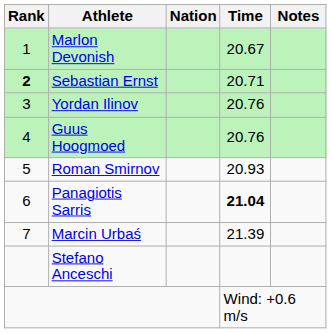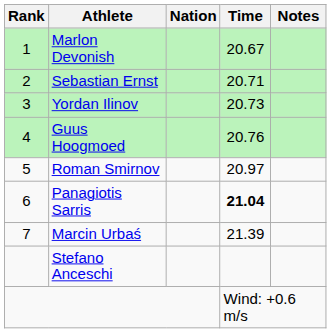 <table class="wikitable sortable" style="text-align:center;width: 55%;">
 <tr>
 <th scope="col">Rank</th>
 <th scope="col">Athlete</th>
 <th scope="col">Nation</th>
 <th scope="col">Time</th>
 <th scope="col">Notes</th>
 </tr>
 <tr bgcolor=bbf3bb>
 <td>1</td>
 <td align=left><a href='#'>Marlon Devonish</a></td>
 <td align=left></td>
 <td>20.67</td>
 <td></td>
 </tr>
 <tr bgcolor=bbf3bb>
-<td><strong>2</strong></td>
+<td>2</td>
 <td align=left><a href='#'>Sebastian Ernst</a></td>
 <td align=left></td>
 <td>20.71</td>
 <td></td>
 </tr>
 <tr bgcolor=bbf3bb>
 <td>3</td>
 <td align=left><a href='#'>Yordan Ilinov</a></td>
 <td align=left></td>
-<td>20.76</td>
+<td>20.73</td>
 <td></td>
 </tr>
 <tr bgcolor=bbf3bb>
 <td>4</td>
 <td align=left><a href='#'>Guus Hoogmoed</a></td>
 <td align=left></td>
 <td>20.76</td>
 <td></td>
 </tr>
 <tr>
 <td>5</td>
 <td align=left><a href='#'>Roman Smirnov</a></td>
 <td align=left></td>
-<td>20.93</td>
+<td>20.97</td>
 <td></td>
 </tr>
 <tr>
 <td>6</td>
 <td align=left><a href='#'>Panagiotis Sarris</a></td>
 <td align=left></td>
 <td><strong>21.04</strong></td>
 <td></td>
 </tr>
 <tr>
 <td>7</td>
 <td align=left><a href='#'>Marcin Urbaś</a></td>
 <td align=left></td>
 <td>21.39</td>
 <td></td>
 </tr>
 <tr>
 <td></td>
 <td align=left><a href='#'>Stefano Anceschi</a></td>
 <td align=left></td>
 <td></td>
 <td></td>
 </tr>
 <tr class="sortbottom">
 <td colspan="3"></td>
 <td colspan="2" style="text-align:left;">Wind: +0.6 m/s</td>
 </tr>
 </table>
